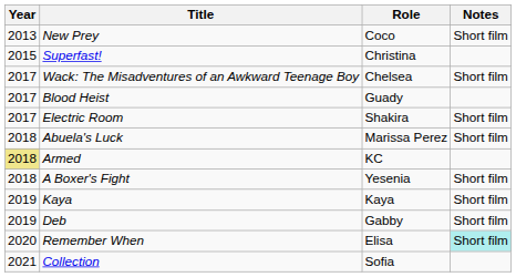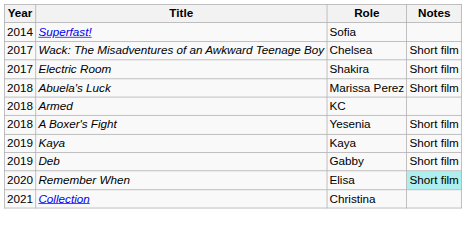 <table class="wikitable sortable">
 <tr>
 <th>Year</th>
 <th>Title</th>
 <th>Role</th>
 <th>Notes</th>
 </tr>
 <tr>
-<td>2013</td>
-<td><em>New Prey</em></td>
-<td>Coco</td>
-<td>Short film</td>
-</tr>
-<tr>
-<td>2015</td>
+<td>2014</td>
 <td><em><a href='#'>Superfast!</a></em></td>
-<td>Christina</td>
+<td>Sofia</td>
 <td></td>
 </tr>
 <tr>
 <td>2017</td>
 <td><em>Wack: The Misadventures of an Awkward Teenage Boy</em></td>
 <td>Chelsea</td>
 <td>Short film</td>
-</tr>
-<tr>
-<td>2017</td>
-<td><em>Blood Heist</em></td>
-<td>Guady</td>
-<td></td>
 </tr>
 <tr>
 <td>2017</td>
 <td><em>Electric Room</em></td>
 <td>Shakira</td>
 <td>Short film</td>
 </tr>
 <tr>
 <td>2018</td>
 <td><em>Abuela's Luck</em></td>
 <td>Marissa Perez</td>
 <td>Short film</td>
 </tr>
 <tr>
-<td style="background: khaki;">2018</td>
+<td>2018</td>
 <td><em>Armed</em></td>
 <td>KC</td>
 <td></td>
 </tr>
 <tr>
 <td>2018</td>
 <td><em>A Boxer's Fight</em></td>
 <td>Yesenia</td>
 <td>Short film</td>
 </tr>
 <tr>
 <td>2019</td>
 <td><em>Kaya</em></td>
 <td>Kaya</td>
 <td>Short film</td>
 </tr>
 <tr>
 <td>2019</td>
 <td><em>Deb</em></td>
 <td>Gabby</td>
 <td>Short film</td>
 </tr>
 <tr>
 <td>2020</td>
 <td><em>Remember When</em></td>
 <td>Elisa</td>
 <td style="background: paleturquoise;">Short film</td>
 </tr>
 <tr>
 <td>2021</td>
 <td><em><a href='#'>Collection</a></em></td>
-<td>Sofia</td>
+<td>Christina</td>
 <td></td>
 </tr>
 </table>
